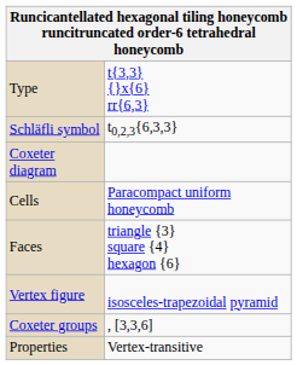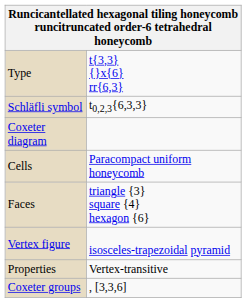 <table class="wikitable" align="right" style="margin-left:10px" width="320">
 <tr>
 <th bgcolor=#e7dcc3 colspan=2>Runcicantellated hexagonal tiling honeycomb<br>runcitruncated order-6 tetrahedral honeycomb</th>
 </tr>
 <tr>
 <td bgcolor=#e7dcc3>Type</td>
 <td><a href='#'>t{3,3}</a> <br><a href='#'>{}x{6}</a> <br><a href='#'>rr{6,3}</a> </td>
 </tr>
 <tr>
 <td bgcolor=#e7dcc3><a href='#'>Schläfli symbol</a></td>
 <td>t<sub>0,2,3</sub>{6,3,3}</td>
 </tr>
 <tr>
 <td bgcolor=#e7dcc3><a href='#'>Coxeter diagram</a></td>
 <td></td>
 </tr>
 <tr>
 <td bgcolor=#e7dcc3>Cells</td>
 <td><a href='#'>Paracompact uniform honeycomb</a></td>
 </tr>
 <tr>
 <td bgcolor=#e7dcc3>Faces</td>
 <td><a href='#'>triangle</a> {3}<br><a href='#'>square</a> {4}<br><a href='#'>hexagon</a> {6}</td>
 </tr>
 <tr>
 <td bgcolor=#e7dcc3><a href='#'>Vertex figure</a></td>
 <td><br><a href='#'>isosceles-trapezoidal</a> <a href='#'>pyramid</a></td>
 </tr>
 <tr>
+<td bgcolor=#e7dcc3>Properties</td>
+<td>Vertex-transitive</td>
+</tr>
+<tr>
 <td bgcolor=#e7dcc3><a href='#'>Coxeter groups</a></td>
 <td>, [3,3,6]</td>
 </tr>
-<tr>
-<td bgcolor=#e7dcc3>Properties</td>
-<td>Vertex-transitive</td>
-</tr>
 </table>
